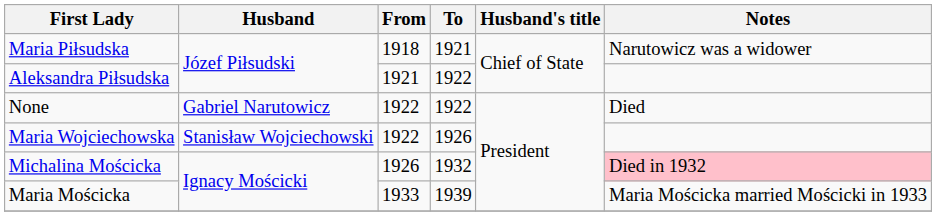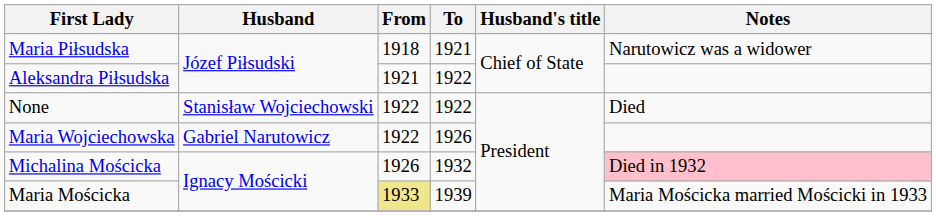 <table class="wikitable">
 <tr>
 <th>First Lady</th>
 <th>Husband</th>
 <th>From</th>
 <th>To</th>
 <th>Husband's title</th>
 <th>Notes</th>
 </tr>
 <tr>
 <td><a href='#'>Maria Piłsudska</a></td>
 <td rowspan="2"><a href='#'>Józef Piłsudski</a></td>
 <td>1918</td>
 <td>1921</td>
 <td rowspan="2">Chief of State</td>
 <td>Narutowicz was a widower</td>
 </tr>
 <tr>
 <td><a href='#'>Aleksandra Piłsudska</a></td>
 <td>1921</td>
 <td>1922</td>
 <td></td>
 </tr>
 <tr>
 <td>None</td>
-<td><a href='#'>Gabriel Narutowicz</a></td>
+<td><a href='#'>Stanisław Wojciechowski</a></td>
 <td>1922</td>
 <td>1922</td>
 <td rowspan="4">President</td>
 <td>Died</td>
 </tr>
 <tr>
 <td><a href='#'>Maria Wojciechowska</a></td>
-<td><a href='#'>Stanisław Wojciechowski</a></td>
+<td><a href='#'>Gabriel Narutowicz</a></td>
 <td>1922</td>
 <td>1926</td>
 <td></td>
 </tr>
 <tr>
 <td><a href='#'>Michalina Mościcka</a></td>
 <td rowspan="2"><a href='#'>Ignacy Mościcki</a></td>
 <td>1926</td>
 <td>1932</td>
 <td style="background: pink;">Died in 1932</td>
 </tr>
 <tr>
 <td>Maria Mościcka</td>
-<td>1933</td>
+<td style="background: khaki;">1933</td>
 <td>1939</td>
 <td>Maria Mościcka married Mościcki in 1933</td>
 </tr>
 <tr>
 </tr>
 </table>
